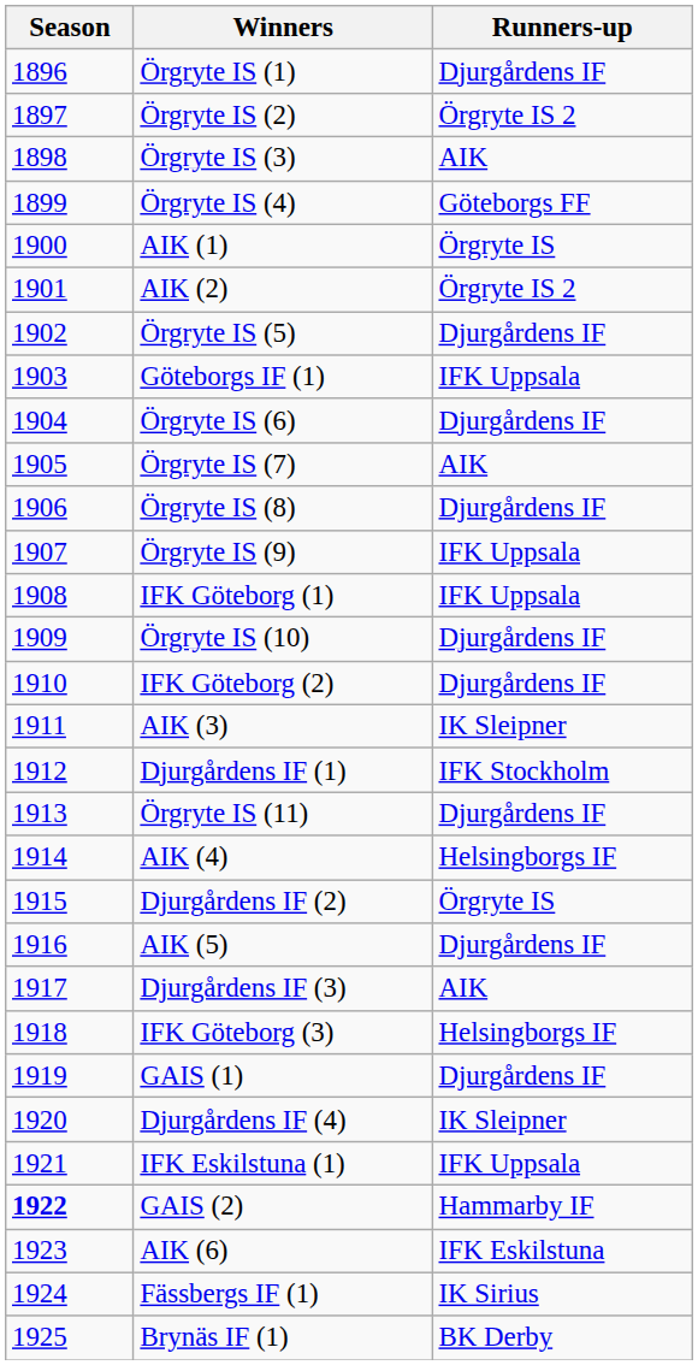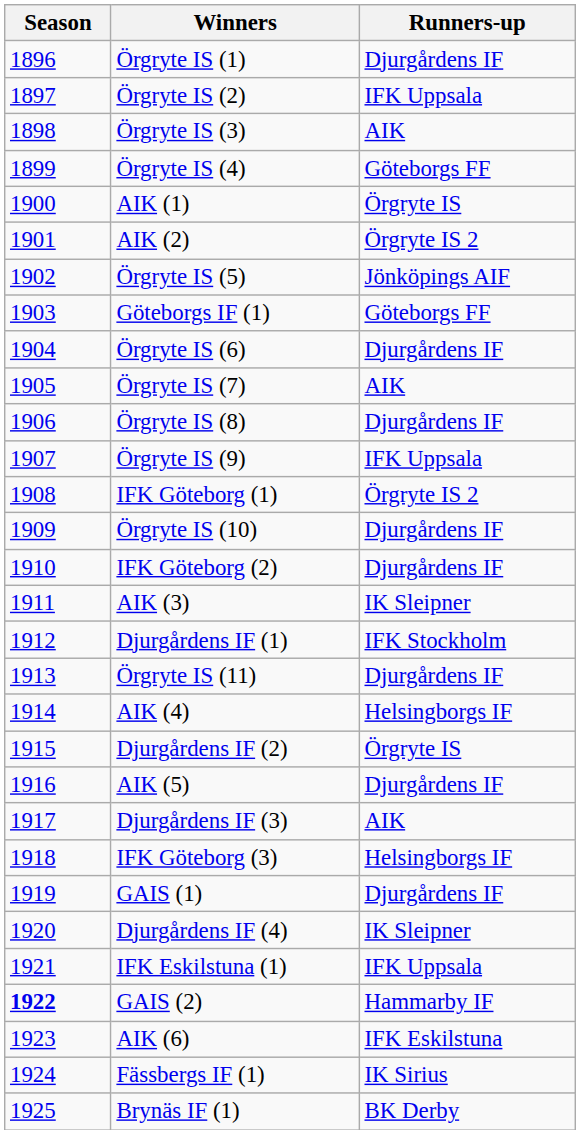 <table class="wikitable" style="width:400px;">
 <tr>
 <th>Season</th>
 <th>Winners</th>
 <th>Runners-up</th>
 </tr>
 <tr>
 <td><a href='#'>1896</a></td>
 <td><a href='#'>Örgryte IS</a> (1)</td>
 <td><a href='#'>Djurgårdens IF</a></td>
 </tr>
 <tr>
 <td><a href='#'>1897</a></td>
 <td><a href='#'>Örgryte IS</a> (2)</td>
-<td><a href='#'>Örgryte IS 2</a></td>
+<td><a href='#'>IFK Uppsala</a></td>
 </tr>
 <tr>
 <td><a href='#'>1898</a></td>
 <td><a href='#'>Örgryte IS</a> (3)</td>
 <td><a href='#'>AIK</a></td>
 </tr>
 <tr>
 <td><a href='#'>1899</a></td>
 <td><a href='#'>Örgryte IS</a> (4)</td>
 <td><a href='#'>Göteborgs FF</a></td>
 </tr>
 <tr>
 <td><a href='#'>1900</a></td>
 <td><a href='#'>AIK</a> (1)</td>
 <td><a href='#'>Örgryte IS</a></td>
 </tr>
 <tr>
 <td><a href='#'>1901</a></td>
 <td><a href='#'>AIK</a> (2)</td>
 <td><a href='#'>Örgryte IS 2</a></td>
 </tr>
 <tr>
 <td><a href='#'>1902</a></td>
 <td><a href='#'>Örgryte IS</a> (5)</td>
-<td><a href='#'>Djurgårdens IF</a></td>
+<td><a href='#'>Jönköpings AIF</a></td>
 </tr>
 <tr>
 <td><a href='#'>1903</a></td>
 <td><a href='#'>Göteborgs IF</a> (1)</td>
-<td><a href='#'>IFK Uppsala</a></td>
+<td><a href='#'>Göteborgs FF</a></td>
 </tr>
 <tr>
 <td><a href='#'>1904</a></td>
 <td><a href='#'>Örgryte IS</a> (6)</td>
 <td><a href='#'>Djurgårdens IF</a></td>
 </tr>
 <tr>
 <td><a href='#'>1905</a></td>
 <td><a href='#'>Örgryte IS</a> (7)</td>
 <td><a href='#'>AIK</a></td>
 </tr>
 <tr>
 <td><a href='#'>1906</a></td>
 <td><a href='#'>Örgryte IS</a> (8)</td>
 <td><a href='#'>Djurgårdens IF</a></td>
 </tr>
 <tr>
 <td><a href='#'>1907</a></td>
 <td><a href='#'>Örgryte IS</a> (9)</td>
 <td><a href='#'>IFK Uppsala</a></td>
 </tr>
 <tr>
 <td><a href='#'>1908</a></td>
 <td><a href='#'>IFK Göteborg</a> (1)</td>
-<td><a href='#'>IFK Uppsala</a></td>
+<td><a href='#'>Örgryte IS 2</a></td>
 </tr>
 <tr>
 <td><a href='#'>1909</a></td>
 <td><a href='#'>Örgryte IS</a> (10)</td>
 <td><a href='#'>Djurgårdens IF</a></td>
 </tr>
 <tr>
 <td><a href='#'>1910</a></td>
 <td><a href='#'>IFK Göteborg</a> (2)</td>
 <td><a href='#'>Djurgårdens IF</a></td>
 </tr>
 <tr>
 <td><a href='#'>1911</a></td>
 <td><a href='#'>AIK</a> (3)</td>
 <td><a href='#'>IK Sleipner</a></td>
 </tr>
 <tr>
 <td><a href='#'>1912</a></td>
 <td><a href='#'>Djurgårdens IF</a> (1)</td>
 <td><a href='#'>IFK Stockholm</a></td>
 </tr>
 <tr>
 <td><a href='#'>1913</a></td>
 <td><a href='#'>Örgryte IS</a> (11)</td>
 <td><a href='#'>Djurgårdens IF</a></td>
 </tr>
 <tr>
 <td><a href='#'>1914</a></td>
 <td><a href='#'>AIK</a> (4)</td>
 <td><a href='#'>Helsingborgs IF</a></td>
 </tr>
 <tr>
 <td><a href='#'>1915</a></td>
 <td><a href='#'>Djurgårdens IF</a> (2)</td>
 <td><a href='#'>Örgryte IS</a></td>
 </tr>
 <tr>
 <td><a href='#'>1916</a></td>
 <td><a href='#'>AIK</a> (5)</td>
 <td><a href='#'>Djurgårdens IF</a></td>
 </tr>
 <tr>
 <td><a href='#'>1917</a></td>
 <td><a href='#'>Djurgårdens IF</a> (3)</td>
 <td><a href='#'>AIK</a></td>
 </tr>
 <tr>
 <td><a href='#'>1918</a></td>
 <td><a href='#'>IFK Göteborg</a> (3)</td>
 <td><a href='#'>Helsingborgs IF</a></td>
 </tr>
 <tr>
 <td><a href='#'>1919</a></td>
 <td><a href='#'>GAIS</a> (1)</td>
 <td><a href='#'>Djurgårdens IF</a></td>
 </tr>
 <tr>
 <td><a href='#'>1920</a></td>
 <td><a href='#'>Djurgårdens IF</a> (4)</td>
 <td><a href='#'>IK Sleipner</a></td>
 </tr>
 <tr>
 <td><a href='#'>1921</a></td>
 <td><a href='#'>IFK Eskilstuna</a> (1)</td>
 <td><a href='#'>IFK Uppsala</a></td>
 </tr>
 <tr>
 <td><strong><a href='#'>1922</a></strong></td>
 <td><a href='#'>GAIS</a> (2)</td>
 <td><a href='#'>Hammarby IF</a></td>
 </tr>
 <tr>
 <td><a href='#'>1923</a></td>
 <td><a href='#'>AIK</a> (6)</td>
 <td><a href='#'>IFK Eskilstuna</a></td>
 </tr>
 <tr>
 <td><a href='#'>1924</a></td>
 <td><a href='#'>Fässbergs IF</a> (1)</td>
 <td><a href='#'>IK Sirius</a></td>
 </tr>
 <tr>
 <td><a href='#'>1925</a></td>
 <td><a href='#'>Brynäs IF</a> (1)</td>
 <td><a href='#'>BK Derby</a></td>
 </tr>
 </table>
